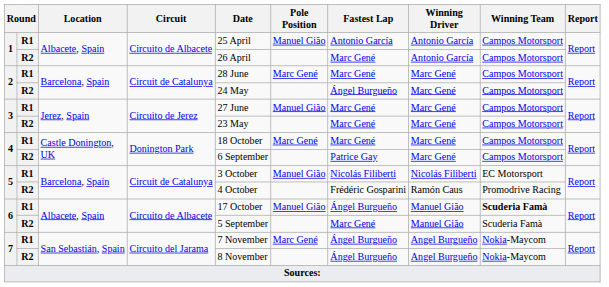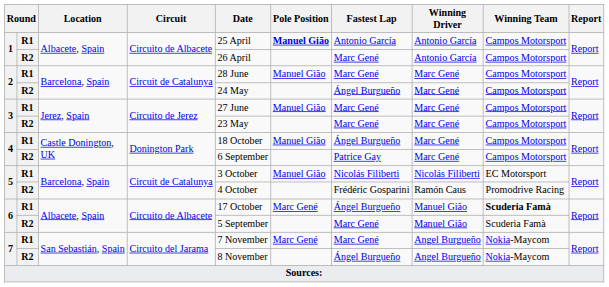 <table class="wikitable" style="font-size: 85%">
 <tr>
 <th colspan=2>Round</th>
 <th>Location</th>
 <th>Circuit</th>
 <th>Date</th>
 <th>Pole Position</th>
 <th>Fastest Lap</th>
 <th>Winning Driver</th>
 <th>Winning Team</th>
 <th>Report</th>
 </tr>
 <tr>
 <th rowspan=2>1</th>
 <th>R1</th>
 <td rowspan=2> <a href='#'>Albacete</a>, <a href='#'>Spain</a></td>
 <td rowspan=2><a href='#'>Circuito de Albacete</a></td>
 <td>25 April</td>
-<td nowrap> <a href='#'>Manuel Gião</a></td>
+<td nowrap><strong> <a href='#'>Manuel Gião</a></strong></td>
 <td> <a href='#'>Antonio García</a></td>
 <td> <a href='#'>Antonio García</a></td>
 <td nowrap> <a href='#'>Campos Motorsport</a></td>
 <td rowspan=2><a href='#'>Report</a></td>
 </tr>
 <tr>
 <th>R2</th>
 <td>26 April</td>
 <td></td>
 <td> <a href='#'>Marc Gené</a></td>
 <td> <a href='#'>Antonio García</a></td>
 <td> <a href='#'>Campos Motorsport</a></td>
 </tr>
 <tr>
 <th rowspan=2>2</th>
 <th>R1</th>
 <td rowspan=2> <a href='#'>Barcelona</a>, <a href='#'>Spain</a></td>
 <td rowspan=2><a href='#'>Circuit de Catalunya</a></td>
 <td>28 June</td>
-<td> <a href='#'>Marc Gené</a></td>
+<td> <a href='#'>Manuel Gião</a></td>
 <td> <a href='#'>Marc Gené</a></td>
 <td> <a href='#'>Marc Gené</a></td>
 <td> <a href='#'>Campos Motorsport</a></td>
 <td rowspan=2><a href='#'>Report</a></td>
 </tr>
 <tr>
 <th>R2</th>
 <td>24 May</td>
 <td></td>
 <td> <a href='#'>Ángel Burgueño</a></td>
 <td> <a href='#'>Marc Gené</a></td>
 <td> <a href='#'>Campos Motorsport</a></td>
 </tr>
 <tr>
 <th rowspan=2>3</th>
 <th>R1</th>
 <td rowspan=2> <a href='#'>Jerez</a>, <a href='#'>Spain</a></td>
 <td rowspan=2><a href='#'>Circuito de Jerez</a></td>
 <td>27 June</td>
 <td> <a href='#'>Manuel Gião</a></td>
 <td> <a href='#'>Marc Gené</a></td>
 <td> <a href='#'>Marc Gené</a></td>
 <td> <a href='#'>Campos Motorsport</a></td>
 <td rowspan=2><a href='#'>Report</a></td>
 </tr>
 <tr>
 <th>R2</th>
 <td>23 May</td>
 <td></td>
 <td> <a href='#'>Marc Gené</a></td>
 <td> <a href='#'>Marc Gené</a></td>
 <td> <a href='#'>Campos Motorsport</a></td>
 </tr>
 <tr>
 <th rowspan=2>4</th>
 <th>R1</th>
 <td rowspan=2> <a href='#'>Castle Donington</a>, <a href='#'>UK</a></td>
 <td rowspan=2><a href='#'>Donington Park</a></td>
 <td>18 October</td>
-<td> <a href='#'>Marc Gené</a></td>
-<td> <a href='#'>Marc Gené</a></td>
+<td> <a href='#'>Manuel Gião</a></td>
+<td> <a href='#'>Ángel Burgueño</a></td>
 <td> <a href='#'>Marc Gené</a></td>
 <td> <a href='#'>Campos Motorsport</a></td>
 <td rowspan=2><a href='#'>Report</a></td>
 </tr>
 <tr>
 <th>R2</th>
 <td nowrap>6 September</td>
 <td></td>
 <td> <a href='#'>Patrice Gay</a></td>
 <td> <a href='#'>Marc Gené</a></td>
 <td> <a href='#'>Campos Motorsport</a></td>
 </tr>
 <tr>
 <th rowspan=2>5</th>
 <th>R1</th>
 <td rowspan=2> <a href='#'>Barcelona</a>, <a href='#'>Spain</a></td>
 <td rowspan=2 nowrap><a href='#'>Circuit de Catalunya</a></td>
 <td>3 October</td>
 <td> <a href='#'>Manuel Gião</a></td>
 <td> <a href='#'>Nicolás Filiberti</a></td>
 <td> <a href='#'>Nicolás Filiberti</a></td>
 <td> EC Motorsport</td>
 <td rowspan=2><a href='#'>Report</a></td>
 </tr>
 <tr>
 <th>R2</th>
 <td>4 October</td>
 <td></td>
 <td nowrap> Frédéric Gosparini</td>
 <td> Ramón Caus</td>
 <td> Promodrive Racing</td>
 </tr>
 <tr>
 <th rowspan=2>6</th>
 <th>R1</th>
 <td rowspan=2> <a href='#'>Albacete</a>, <a href='#'>Spain</a></td>
 <td rowspan=2><a href='#'>Circuito de Albacete</a></td>
 <td>17 October</td>
-<td> <a href='#'>Manuel Gião</a></td>
+<td> <a href='#'>Marc Gené</a></td>
 <td> <a href='#'>Ángel Burgueño</a></td>
 <td> <a href='#'>Manuel Gião</a></td>
 <td><strong> Scuderia Famà</strong></td>
 <td rowspan=2><a href='#'>Report</a></td>
 </tr>
 <tr>
 <th>R2</th>
 <td nowrap>5 September</td>
 <td></td>
 <td> <a href='#'>Marc Gené</a></td>
 <td> <a href='#'>Manuel Gião</a></td>
 <td> Scuderia Famà</td>
 </tr>
 <tr>
 <th rowspan=2>7</th>
 <th>R1</th>
 <td rowspan=2 nowrap> <a href='#'>San Sebastián</a>, <a href='#'>Spain</a></td>
 <td rowspan=2><a href='#'>Circuito del Jarama</a></td>
 <td>7 November</td>
 <td> <a href='#'>Marc Gené</a></td>
-<td> <a href='#'>Ángel Burgueño</a></td>
+<td> <a href='#'>Marc Gené</a></td>
 <td nowrap> <a href='#'>Angel Burgueño</a></td>
 <td> <a href='#'>Nokia</a>-Maycom</td>
 <td rowspan=2><a href='#'>Report</a></td>
 </tr>
 <tr>
 <th>R2</th>
 <td>8 November</td>
 <td></td>
 <td> <a href='#'>Ángel Burgueño</a></td>
 <td> <a href='#'>Angel Burgueño</a></td>
 <td> <a href='#'>Nokia</a>-Maycom</td>
 </tr>
 <tr class="sortbottom">
 <td colspan="10" style="background-color:#EAECF0;text-align:center"><strong>Sources:</strong></td>
 </tr>
 </table>
